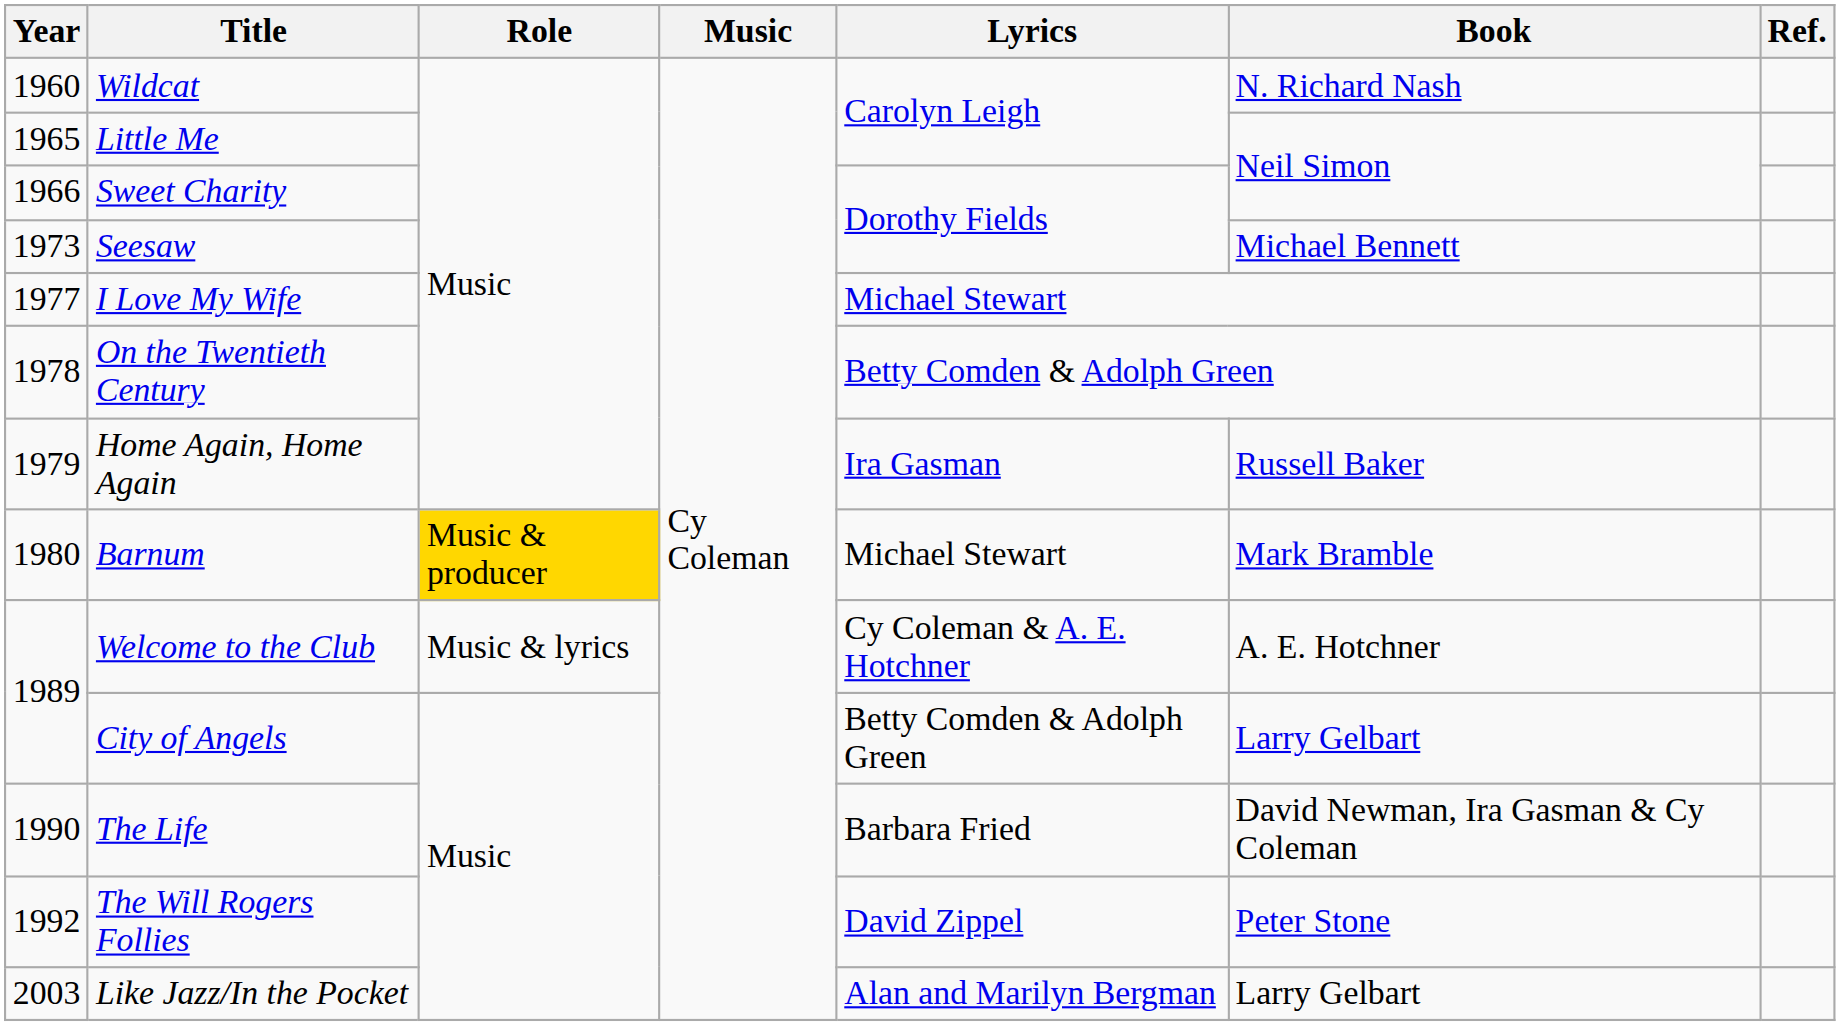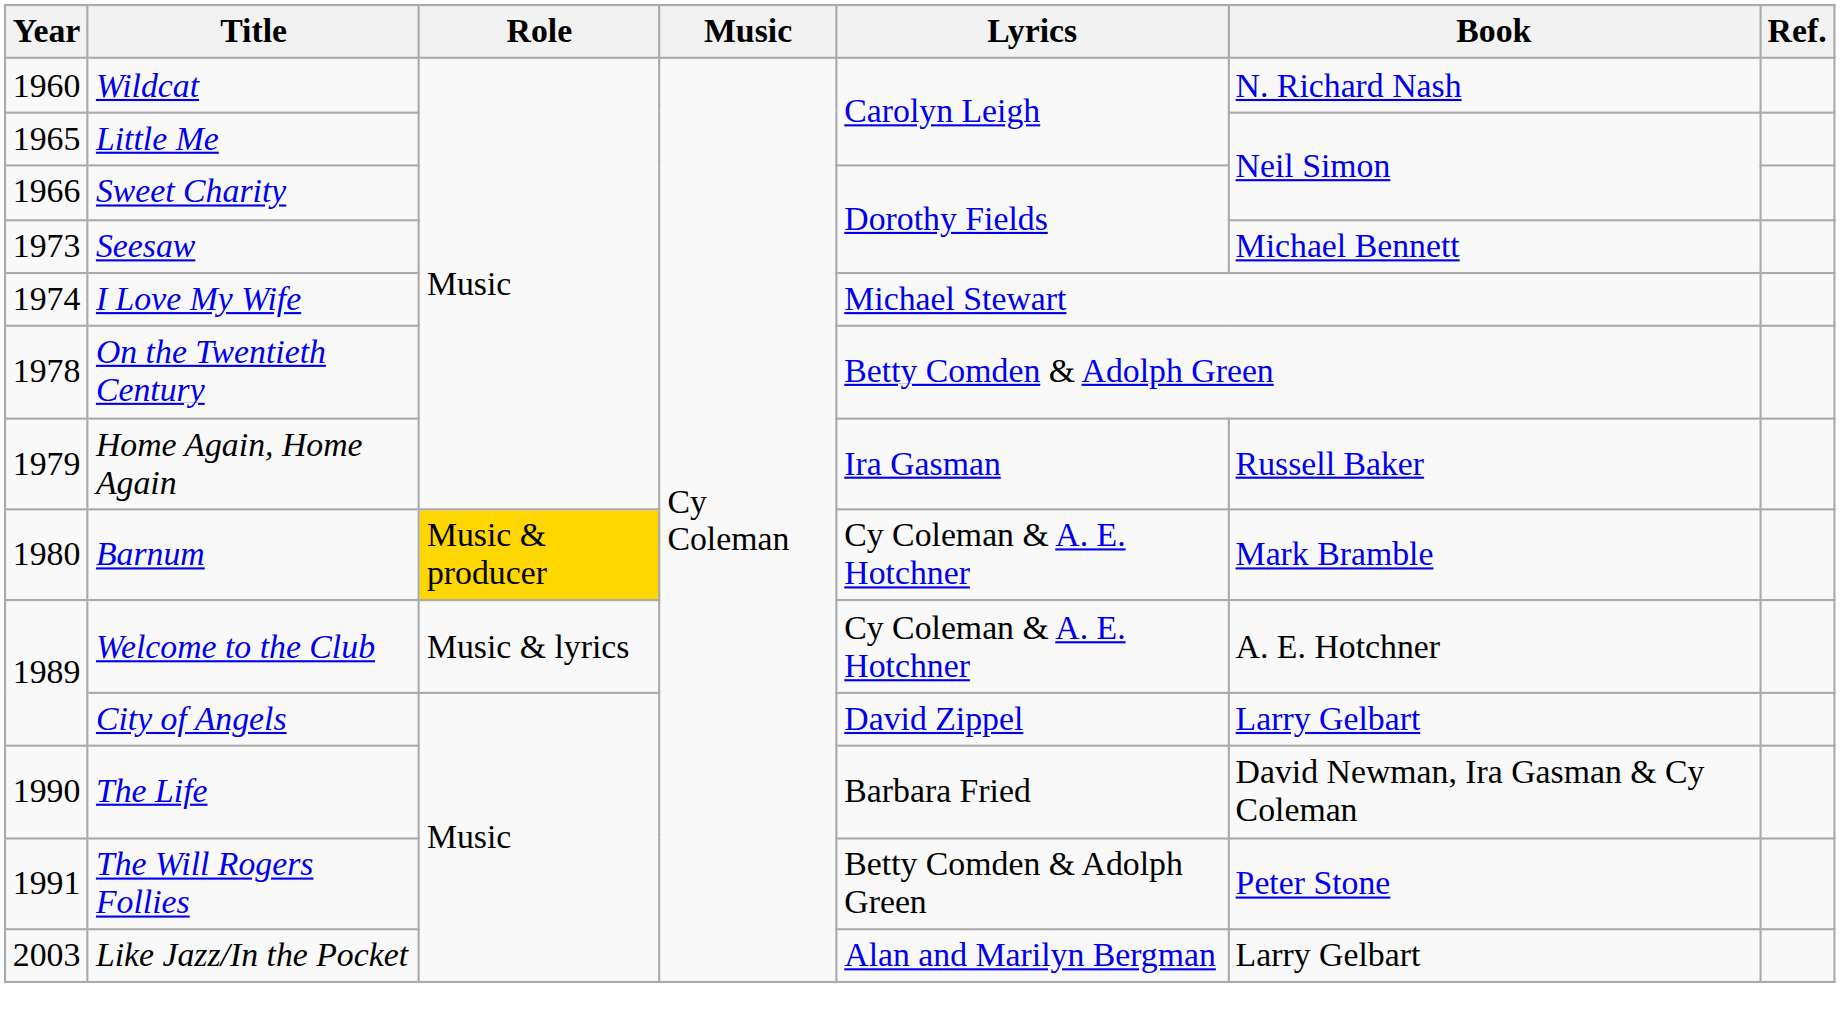 <table class="wikitable">
 <tr>
 <th>Year</th>
 <th>Title</th>
 <th>Role</th>
 <th>Music</th>
 <th>Lyrics</th>
 <th>Book</th>
 <th>Ref.</th>
 </tr>
 <tr>
 <td>1960</td>
 <td><em><a href='#'>Wildcat</a></em></td>
 <td rowspan="7">Music</td>
 <td rowspan="13">Cy Coleman</td>
 <td rowspan="2"><a href='#'>Carolyn Leigh</a></td>
 <td><a href='#'>N. Richard Nash</a></td>
 <td></td>
 </tr>
 <tr>
 <td>1965</td>
 <td><em><a href='#'>Little Me</a></em></td>
 <td rowspan="2"><a href='#'>Neil Simon</a></td>
 <td></td>
 </tr>
 <tr>
 <td>1966</td>
 <td><em><a href='#'>Sweet Charity</a></em></td>
 <td rowspan="2"><a href='#'>Dorothy Fields</a></td>
 <td></td>
 </tr>
 <tr>
 <td>1973</td>
 <td><em><a href='#'>Seesaw</a></em></td>
 <td><a href='#'>Michael Bennett</a></td>
 <td></td>
 </tr>
 <tr>
-<td>1977</td>
+<td>1974</td>
 <td><em><a href='#'>I Love My Wife</a></em></td>
 <td colspan="2"><a href='#'>Michael Stewart</a></td>
 <td></td>
 </tr>
 <tr>
 <td>1978</td>
 <td><em><a href='#'>On the Twentieth Century</a></em></td>
 <td colspan="2"><a href='#'>Betty Comden</a> & <a href='#'>Adolph Green</a></td>
 </tr>
 <tr>
 <td>1979</td>
 <td><em>Home Again, Home Again</em></td>
 <td><a href='#'>Ira Gasman</a></td>
 <td><a href='#'>Russell Baker</a></td>
 <td></td>
 </tr>
 <tr>
 <td>1980</td>
 <td><em><a href='#'>Barnum</a></em></td>
 <td style="background: gold;">Music & producer</td>
-<td>Michael Stewart</td>
+<td>Cy Coleman & <a href='#'>A. E. Hotchner</a></td>
 <td><a href='#'>Mark Bramble</a></td>
 <td></td>
 </tr>
 <tr>
 <td rowspan="2">1989</td>
 <td><em><a href='#'>Welcome to the Club</a></em></td>
 <td>Music & lyrics</td>
 <td>Cy Coleman & <a href='#'>A. E. Hotchner</a></td>
 <td>A. E. Hotchner</td>
 <td></td>
 </tr>
 <tr>
 <td><em><a href='#'>City of Angels</a></em></td>
 <td rowspan="4">Music</td>
-<td>Betty Comden & Adolph Green</td>
+<td><a href='#'>David Zippel</a></td>
 <td><a href='#'>Larry Gelbart</a></td>
 <td></td>
 </tr>
 <tr>
 <td>1990</td>
 <td><em><a href='#'>The Life</a></em></td>
 <td>Barbara Fried</td>
 <td>David Newman, Ira Gasman & Cy Coleman</td>
 <td></td>
 </tr>
 <tr>
-<td>1992</td>
+<td>1991</td>
 <td><em><a href='#'>The Will Rogers Follies</a></em></td>
-<td><a href='#'>David Zippel</a></td>
+<td>Betty Comden & Adolph Green</td>
 <td><a href='#'>Peter Stone</a></td>
 <td></td>
 </tr>
 <tr>
 <td>2003</td>
 <td><em>Like Jazz/In the Pocket</em></td>
 <td><a href='#'>Alan and Marilyn Bergman</a></td>
 <td>Larry Gelbart</td>
 <td></td>
 </tr>
 </table>
